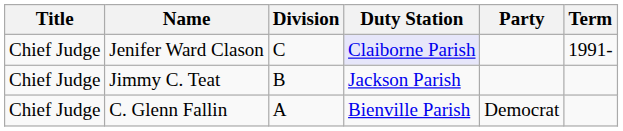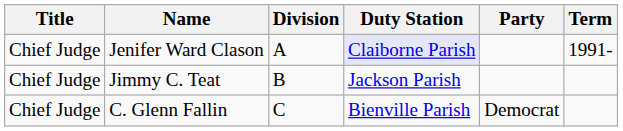 <table class = "wikitable">
 <tr>
 <th>Title</th>
 <th>Name</th>
 <th>Division</th>
 <th>Duty Station</th>
 <th>Party</th>
 <th>Term</th>
 </tr>
 <tr>
 <td>Chief Judge</td>
 <td>Jenifer Ward Clason</td>
-<td>C</td>
+<td>A</td>
 <td style="background: lavender;"><a href='#'>Claiborne Parish</a></td>
 <td></td>
 <td>1991-</td>
 </tr>
 <tr>
 <td>Chief Judge</td>
 <td>Jimmy C. Teat</td>
 <td>B</td>
 <td><a href='#'>Jackson Parish</a></td>
 <td></td>
 <td></td>
 </tr>
 <tr>
 <td>Chief Judge</td>
 <td>C. Glenn Fallin</td>
-<td>A</td>
+<td>C</td>
 <td><a href='#'>Bienville Parish</a></td>
 <td>Democrat</td>
 <td></td>
 </tr>
 </table>
